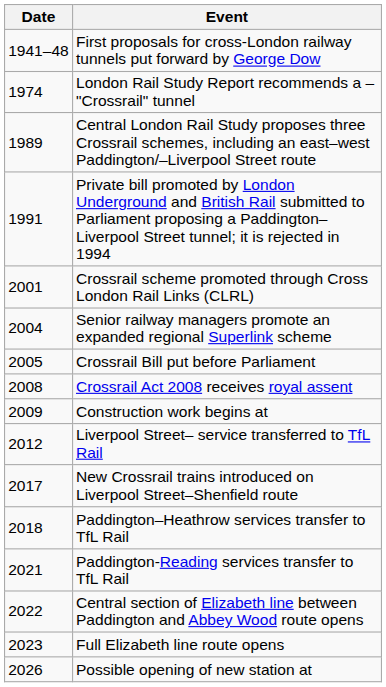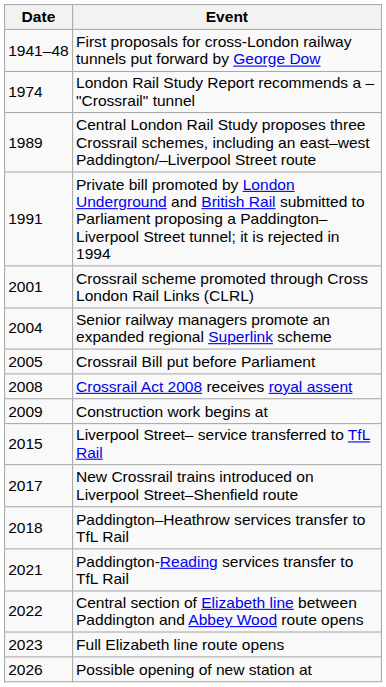 <table width="350" class="wikitable floatright" style="font-size: 90%;">
 <tr>
 <th>Date</th>
 <th>Event</th>
 </tr>
 <tr>
 <td nowrap="nowrap">1941–48</td>
 <td>First proposals for cross-London railway tunnels put forward by <a href='#'>George Dow</a></td>
 </tr>
 <tr>
 <td>1974</td>
 <td>London Rail Study Report recommends a – "Crossrail" tunnel</td>
 </tr>
 <tr>
 <td>1989</td>
 <td>Central London Rail Study proposes three Crossrail schemes, including an east–west Paddington/–Liverpool Street route</td>
 </tr>
 <tr>
 <td>1991</td>
 <td>Private bill promoted by <a href='#'>London Underground</a> and <a href='#'>British Rail</a> submitted to Parliament proposing a Paddington–Liverpool Street tunnel; it is rejected in 1994</td>
 </tr>
 <tr>
 <td>2001</td>
 <td>Crossrail scheme promoted through Cross London Rail Links (CLRL)</td>
 </tr>
 <tr>
 <td>2004</td>
 <td>Senior railway managers promote an expanded regional <a href='#'>Superlink</a> scheme</td>
 </tr>
 <tr>
 <td>2005</td>
 <td>Crossrail Bill put before Parliament</td>
 </tr>
 <tr>
 <td>2008</td>
 <td><a href='#'>Crossrail Act 2008</a> receives <a href='#'>royal assent</a></td>
 </tr>
 <tr>
 <td>2009</td>
 <td>Construction work begins at </td>
 </tr>
 <tr>
-<td>2012</td>
+<td>2015</td>
 <td>Liverpool Street– service transferred to <a href='#'>TfL Rail</a></td>
 </tr>
 <tr>
 <td>2017</td>
 <td>New Crossrail trains introduced on Liverpool Street–Shenfield route</td>
 </tr>
 <tr>
 <td>2018</td>
 <td>Paddington–Heathrow services transfer to TfL Rail</td>
 </tr>
 <tr>
 <td>2021</td>
 <td>Paddington-<a href='#'>Reading</a> services transfer to TfL Rail</td>
 </tr>
 <tr>
 <td>2022</td>
 <td>Central section of <a href='#'>Elizabeth line</a> between Paddington and <a href='#'>Abbey Wood</a> route opens</td>
 </tr>
 <tr>
 <td>2023</td>
 <td>Full Elizabeth line route opens</td>
 </tr>
 <tr>
 <td>2026</td>
 <td>Possible opening of new station at </td>
 </tr>
 </table>
